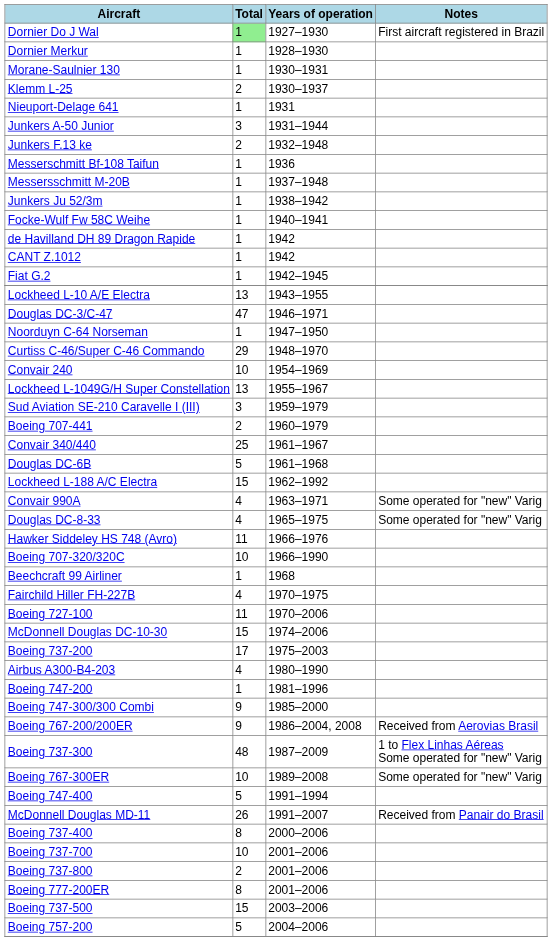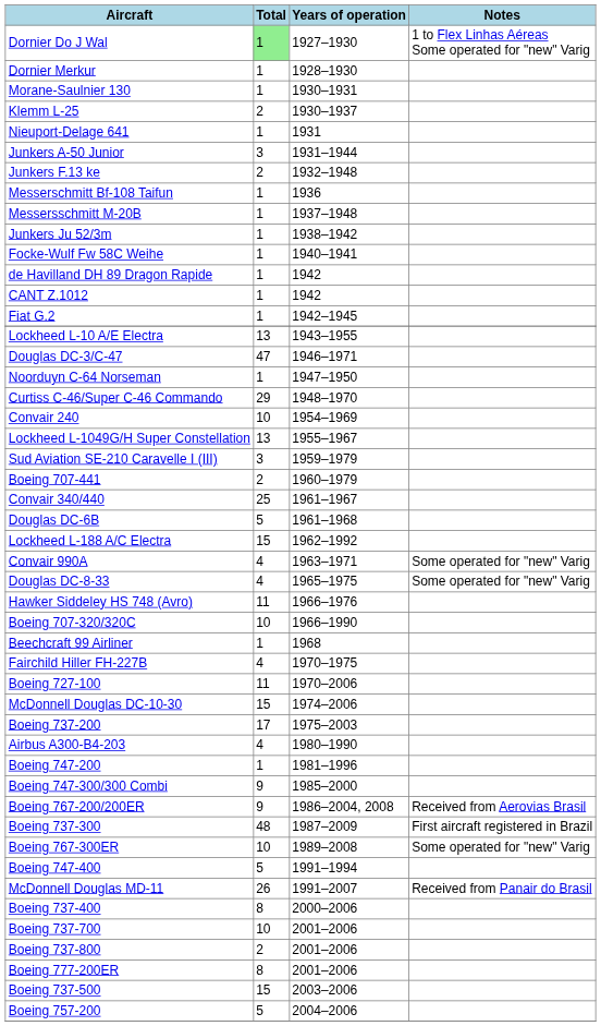 <table class="toccolours sortable" border="1" cellpadding="3" style="border-collapse:collapse;margin:1em auto;">
 <tr bgcolor=lightblue>
 <th>Aircraft</th>
 <th>Total</th>
 <th>Years of operation</th>
 <th>Notes</th>
 </tr>
 <tr>
 <td><a href='#'>Dornier Do J Wal</a></td>
 <td style="background: lightgreen;">1</td>
 <td>1927–1930</td>
-<td>First aircraft registered in Brazil</td>
+<td>1 to <a href='#'>Flex Linhas Aéreas</a><br>Some operated for "new" Varig</td>
 </tr>
 <tr>
 <td><a href='#'>Dornier Merkur</a></td>
 <td>1</td>
 <td>1928–1930</td>
 <td></td>
 </tr>
 <tr>
 <td><a href='#'>Morane-Saulnier 130</a></td>
 <td>1</td>
 <td>1930–1931</td>
 <td></td>
 </tr>
 <tr>
 <td><a href='#'>Klemm L-25</a></td>
 <td>2</td>
 <td>1930–1937</td>
 <td></td>
 </tr>
 <tr>
 <td><a href='#'>Nieuport-Delage 641</a></td>
 <td>1</td>
 <td>1931</td>
 <td></td>
 </tr>
 <tr>
 <td><a href='#'>Junkers A-50 Junior</a></td>
 <td>3</td>
 <td>1931–1944</td>
 <td></td>
 </tr>
 <tr>
 <td><a href='#'>Junkers F.13 ke</a></td>
 <td>2</td>
 <td>1932–1948</td>
 <td></td>
 </tr>
 <tr>
 <td><a href='#'>Messerschmitt Bf-108 Taifun</a></td>
 <td>1</td>
 <td>1936</td>
 <td></td>
 </tr>
 <tr>
 <td><a href='#'>Messersschmitt M-20B</a></td>
 <td>1</td>
 <td>1937–1948</td>
 <td></td>
 </tr>
 <tr>
 <td><a href='#'>Junkers Ju 52/3m</a></td>
 <td>1</td>
 <td>1938–1942</td>
 <td></td>
 </tr>
 <tr>
 <td><a href='#'>Focke-Wulf Fw 58C Weihe</a></td>
 <td>1</td>
 <td>1940–1941</td>
 <td></td>
 </tr>
 <tr>
 <td><a href='#'>de Havilland DH 89 Dragon Rapide</a></td>
 <td>1</td>
 <td>1942</td>
 <td></td>
 </tr>
 <tr>
 <td><a href='#'>CANT Z.1012</a></td>
 <td>1</td>
 <td>1942</td>
 <td></td>
 </tr>
 <tr>
 <td><a href='#'>Fiat G.2</a></td>
 <td>1</td>
 <td>1942–1945</td>
 <td></td>
 </tr>
 <tr>
 </tr>
 <tr>
 <td><a href='#'>Lockheed L-10 A/E Electra</a></td>
 <td>13</td>
 <td>1943–1955</td>
 <td></td>
 </tr>
 <tr>
 <td><a href='#'>Douglas DC-3/C-47</a></td>
 <td>47</td>
 <td>1946–1971</td>
 <td></td>
 </tr>
 <tr>
 <td><a href='#'>Noorduyn C-64 Norseman</a></td>
 <td>1</td>
 <td>1947–1950</td>
 <td></td>
 </tr>
 <tr>
 <td><a href='#'>Curtiss C-46/Super C-46 Commando</a></td>
 <td>29</td>
 <td>1948–1970</td>
 <td></td>
 </tr>
 <tr>
 <td><a href='#'>Convair 240</a></td>
 <td>10</td>
 <td>1954–1969</td>
 <td></td>
 </tr>
 <tr>
 <td><a href='#'>Lockheed L-1049G/H Super Constellation</a></td>
 <td>13</td>
 <td>1955–1967</td>
 <td></td>
 </tr>
 <tr>
 <td><a href='#'>Sud Aviation SE-210 Caravelle I (III)</a></td>
 <td>3</td>
 <td>1959–1979</td>
 <td></td>
 </tr>
 <tr>
 <td><a href='#'>Boeing 707-441</a></td>
 <td>2</td>
 <td>1960–1979</td>
 <td></td>
 </tr>
 <tr>
 <td><a href='#'>Convair 340/440</a></td>
 <td>25</td>
 <td>1961–1967</td>
 <td></td>
 </tr>
 <tr>
 <td><a href='#'>Douglas DC-6B</a></td>
 <td>5</td>
 <td>1961–1968</td>
 <td></td>
 </tr>
 <tr>
 <td><a href='#'>Lockheed L-188 A/C Electra</a></td>
 <td>15</td>
 <td>1962–1992</td>
 <td></td>
 </tr>
 <tr>
 <td><a href='#'>Convair 990A</a></td>
 <td>4</td>
 <td>1963–1971</td>
 <td>Some operated for "new" Varig</td>
 </tr>
 <tr>
 <td><a href='#'>Douglas DC-8-33</a></td>
 <td>4</td>
 <td>1965–1975</td>
 <td>Some operated for "new" Varig</td>
 </tr>
 <tr>
 <td><a href='#'>Hawker Siddeley HS 748 (Avro)</a></td>
 <td>11</td>
 <td>1966–1976</td>
 <td></td>
 </tr>
 <tr>
 <td><a href='#'>Boeing 707-320/320C</a></td>
 <td>10</td>
 <td>1966–1990</td>
 <td></td>
 </tr>
 <tr>
 <td><a href='#'>Beechcraft 99 Airliner</a></td>
 <td>1</td>
 <td>1968</td>
 <td></td>
 </tr>
 <tr>
 <td><a href='#'>Fairchild Hiller FH-227B</a></td>
 <td>4</td>
 <td>1970–1975</td>
 <td></td>
 </tr>
 <tr>
 <td><a href='#'>Boeing 727-100</a></td>
 <td>11</td>
 <td>1970–2006</td>
 <td></td>
 </tr>
 <tr>
 <td><a href='#'>McDonnell Douglas DC-10-30</a></td>
 <td>15</td>
 <td>1974–2006</td>
 <td></td>
 </tr>
 <tr>
 <td><a href='#'>Boeing 737-200</a></td>
 <td>17</td>
 <td>1975–2003</td>
 <td></td>
 </tr>
 <tr>
 <td><a href='#'>Airbus A300-B4-203</a></td>
 <td>4</td>
 <td>1980–1990</td>
 <td></td>
 </tr>
 <tr>
 <td><a href='#'>Boeing 747-200</a></td>
 <td>1</td>
 <td>1981–1996</td>
 <td></td>
 </tr>
 <tr>
 <td><a href='#'>Boeing 747-300/300 Combi</a></td>
 <td>9</td>
 <td>1985–2000</td>
 <td></td>
 </tr>
 <tr>
 <td><a href='#'>Boeing 767-200/200ER</a></td>
 <td>9</td>
 <td>1986–2004, 2008</td>
 <td>Received from <a href='#'>Aerovias Brasil</a></td>
 </tr>
 <tr>
 <td><a href='#'>Boeing 737-300</a></td>
 <td>48</td>
 <td>1987–2009</td>
-<td>1 to <a href='#'>Flex Linhas Aéreas</a><br>Some operated for "new" Varig</td>
+<td>First aircraft registered in Brazil</td>
 </tr>
 <tr>
 <td><a href='#'>Boeing 767-300ER</a></td>
 <td>10</td>
 <td>1989–2008</td>
 <td>Some operated for "new" Varig</td>
 </tr>
 <tr>
 <td><a href='#'>Boeing 747-400</a></td>
 <td>5</td>
 <td>1991–1994</td>
 <td></td>
 </tr>
 <tr>
 <td><a href='#'>McDonnell Douglas MD-11</a></td>
 <td>26</td>
 <td>1991–2007</td>
 <td>Received from <a href='#'>Panair do Brasil</a></td>
 </tr>
 <tr>
 <td><a href='#'>Boeing 737-400</a></td>
 <td>8</td>
 <td>2000–2006</td>
 <td></td>
 </tr>
 <tr>
 <td><a href='#'>Boeing 737-700</a></td>
 <td>10</td>
 <td>2001–2006</td>
 <td></td>
 </tr>
 <tr>
 <td><a href='#'>Boeing 737-800</a></td>
 <td>2</td>
 <td>2001–2006</td>
 <td></td>
 </tr>
 <tr>
 <td><a href='#'>Boeing 777-200ER</a></td>
 <td>8</td>
 <td>2001–2006</td>
 <td></td>
 </tr>
 <tr>
 <td><a href='#'>Boeing 737-500</a></td>
 <td>15</td>
 <td>2003–2006</td>
 <td></td>
 </tr>
 <tr>
 <td><a href='#'>Boeing 757-200</a></td>
 <td>5</td>
 <td>2004–2006</td>
 <td></td>
 </tr>
 <tr>
 </tr>
 </table>
